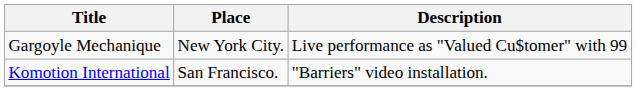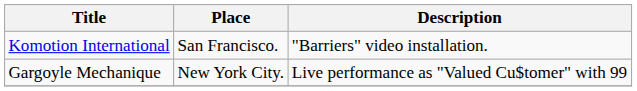 <table class="wikitable">
 <tr>
 <th>Title</th>
 <th>Place</th>
 <th>Description</th>
 </tr>
 <tr>
+<td><a href='#'>Komotion International</a></td>
+<td>San Francisco.</td>
+<td>"Barriers" video installation.</td>
+</tr>
+<tr>
 <td>Gargoyle Mechanique</td>
 <td>New York City.</td>
 <td>Live performance as "Valued Cu$tomer" with 99</td>
 </tr>
 <tr>
-<td><a href='#'>Komotion International</a></td>
-<td>San Francisco.</td>
-<td>"Barriers" video installation.</td>
-</tr>
-<tr>
 </tr>
 </table>
